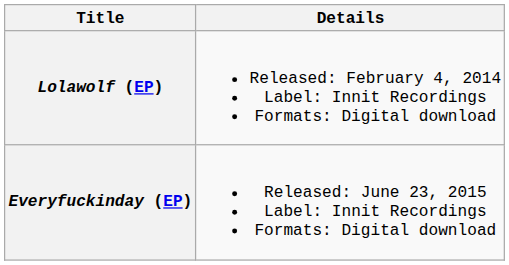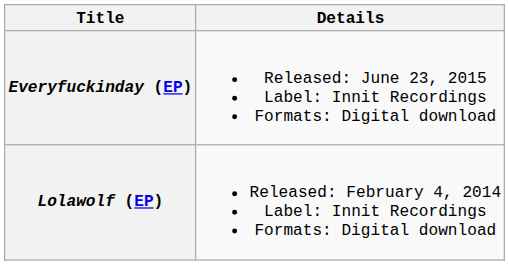 <table class="wikitable plainrowheaders" style="text-align:center;">
 <tr>
 <th scope="col">Title</th>
 <th scope="col">Details</th>
 </tr>
 <tr>
+<th scope="row"><em>Everyfuckinday</em> (<a href='#'>EP</a>)</th>
+<td><br><ul><li>Released: June 23, 2015</li><li>Label: Innit Recordings</li><li>Formats: Digital download</li></ul></td>
+</tr>
+<tr>
 <th scope="row"><em>Lolawolf</em> (<a href='#'>EP</a>)</th>
 <td><br><ul><li>Released: February 4, 2014</li><li>Label: Innit Recordings</li><li>Formats: Digital download</li></ul></td>
 </tr>
-<tr>
-<th scope="row"><em>Everyfuckinday</em> (<a href='#'>EP</a>)</th>
-<td><br><ul><li>Released: June 23, 2015</li><li>Label: Innit Recordings</li><li>Formats: Digital download</li></ul></td>
-</tr>
 </table>
